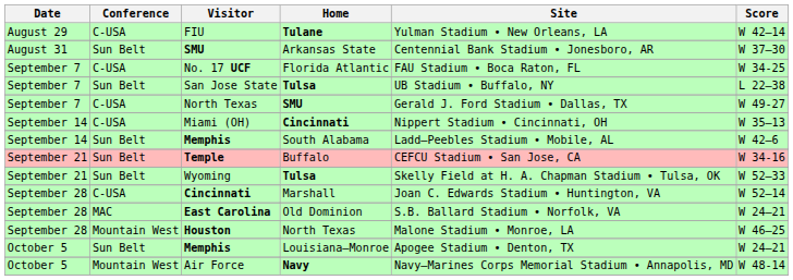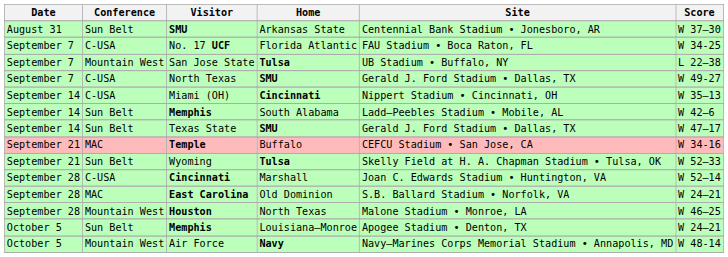 <table class="wikitable">
 <tr>
 <th>Date</th>
 <th>Conference</th>
 <th>Visitor</th>
 <th>Home</th>
 <th>Site</th>
 <th>Score</th>
-</tr>
-<tr style="background:#bfb">
-<td>August 29</td>
-<td>C-USA</td>
-<td>FIU</td>
-<td><strong>Tulane</strong></td>
-<td>Yulman Stadium • New Orleans, LA</td>
-<td>W 42–14</td>
 </tr>
 <tr>
 </tr>
 <tr style="background:#bfb">
 <td>August 31</td>
 <td>Sun Belt</td>
 <td><strong>SMU</strong></td>
 <td>Arkansas State</td>
 <td>Centennial Bank Stadium • Jonesboro, AR</td>
 <td>W 37–30</td>
 </tr>
 <tr>
 </tr>
 <tr style="background:#bfb">
 <td>September 7</td>
 <td>C-USA</td>
 <td>No. 17 <strong>UCF</strong></td>
 <td>Florida Atlantic</td>
 <td>FAU Stadium • Boca Raton, FL</td>
 <td>W 34-25</td>
 </tr>
 <tr>
 </tr>
 <tr style="background:#bfb">
 <td>September 7</td>
-<td>Sun Belt</td>
+<td>Mountain West</td>
 <td>San Jose State</td>
 <td><strong>Tulsa</strong></td>
 <td>UB Stadium • Buffalo, NY</td>
 <td>L 22–38</td>
 </tr>
 <tr>
 </tr>
 <tr style="background:#bfb">
 <td>September 7</td>
 <td>C-USA</td>
 <td>North Texas</td>
 <td><strong>SMU</strong></td>
 <td>Gerald J. Ford Stadium • Dallas, TX</td>
 <td>W 49-27</td>
 </tr>
 <tr>
 </tr>
 <tr style="background:#bfb">
 <td>September 14</td>
 <td>C-USA</td>
 <td>Miami (OH)</td>
 <td><strong>Cincinnati</strong></td>
 <td>Nippert Stadium • Cincinnati, OH</td>
 <td>W 35–13</td>
 </tr>
 <tr>
 </tr>
 <tr style="background:#bfb">
 <td>September 14</td>
 <td>Sun Belt</td>
 <td><strong>Memphis</strong></td>
 <td>South Alabama</td>
 <td>Ladd–Peebles Stadium • Mobile, AL</td>
 <td>W 42–6</td>
 </tr>
 <tr>
 </tr>
+<tr style="background:#bfb">
+<td>September 14</td>
+<td>Sun Belt</td>
+<td>Texas State</td>
+<td><strong>SMU</strong></td>
+<td>Gerald J. Ford Stadium • Dallas, TX</td>
+<td>W 47–17</td>
+</tr>
 <tr>
 </tr>
 <tr style="background:#fbb">
 <td>September 21</td>
-<td>Sun Belt</td>
+<td>MAC</td>
 <td><strong>Temple</strong></td>
 <td>Buffalo</td>
 <td>CEFCU Stadium • San Jose, CA</td>
 <td>W 34-16</td>
 </tr>
 <tr>
 </tr>
 <tr style="background:#bfb">
 <td>September 21</td>
 <td>Sun Belt</td>
 <td>Wyoming</td>
 <td><strong>Tulsa</strong></td>
 <td>Skelly Field at H. A. Chapman Stadium • Tulsa, OK</td>
 <td>W 52–33</td>
 </tr>
 <tr>
 </tr>
 <tr style="background:#bfb">
 <td>September 28</td>
 <td>C-USA</td>
 <td><strong>Cincinnati</strong></td>
 <td>Marshall</td>
 <td>Joan C. Edwards Stadium • Huntington, VA</td>
 <td>W 52–14</td>
 </tr>
 <tr>
 </tr>
 <tr style="background:#bfb">
 <td>September 28</td>
 <td>MAC</td>
 <td><strong>East Carolina</strong></td>
 <td>Old Dominion</td>
 <td>S.B. Ballard Stadium • Norfolk, VA</td>
 <td>W 24–21</td>
 </tr>
 <tr>
 </tr>
 <tr style="background:#bfb">
 <td>September 28</td>
 <td>Mountain West</td>
 <td><strong>Houston</strong></td>
 <td>North Texas</td>
 <td>Malone Stadium • Monroe, LA</td>
 <td>W 46–25</td>
 </tr>
 <tr>
 </tr>
 <tr style="background:#bfb">
 <td>October 5</td>
 <td>Sun Belt</td>
 <td><strong>Memphis</strong></td>
 <td>Louisiana–Monroe</td>
 <td>Apogee Stadium • Denton, TX</td>
 <td>W 24–21</td>
 </tr>
 <tr>
 </tr>
 <tr style="background:#bfb">
 <td>October 5</td>
 <td>Mountain West</td>
 <td>Air Force</td>
 <td><strong>Navy</strong></td>
 <td>Navy–Marines Corps Memorial Stadium • Annapolis, MD</td>
 <td>W 48-14</td>
 </tr>
 <tr>
 </tr>
 </table>
